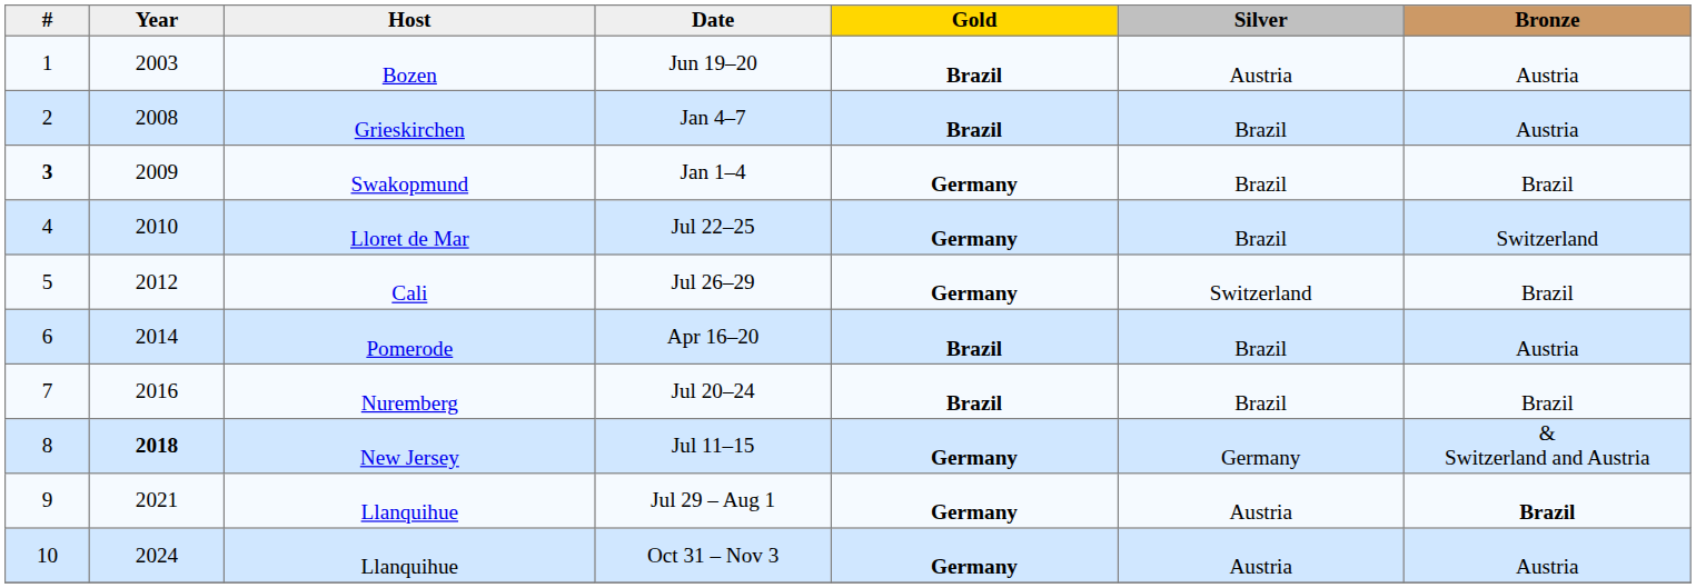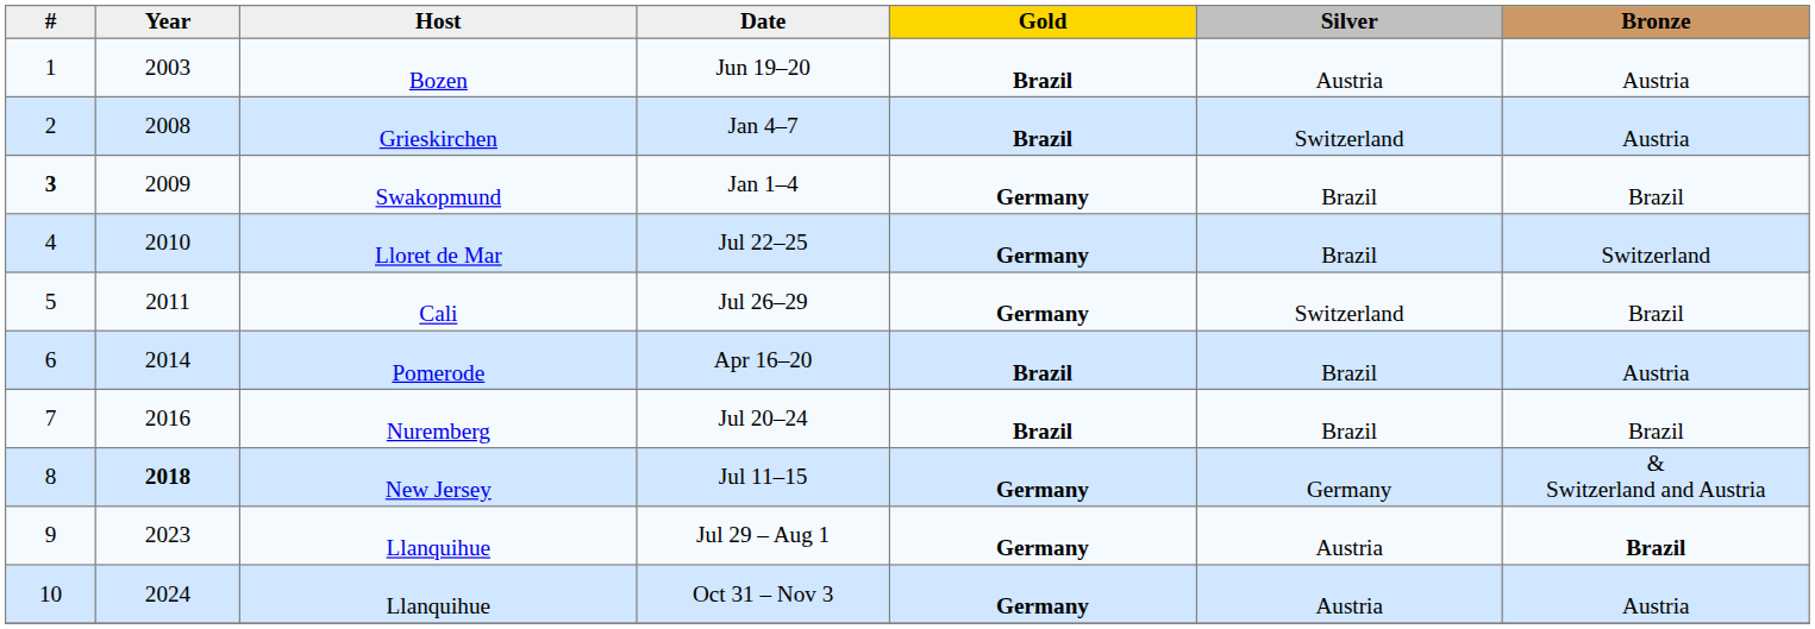 <table class="toccolours" border="1" cellpadding="2" style="border-collapse: collapse; text-align: center; width: 100%; margin: 0 auto;">
 <tr style="background: #efefef;">
 <th width=5%>#</th>
 <th width=8%>Year</th>
 <th width=22%>Host</th>
 <th width=14%>Date</th>
 <th width=17% bgcolor=gold>Gold</th>
 <th width=17% bgcolor=silver>Silver</th>
 <th width=17% bgcolor="#cc9966">Bronze</th>
 </tr>
 <tr bgcolor=#F5FAFF>
 <td>1</td>
 <td>2003</td>
 <td><br><a href='#'>Bozen</a></td>
 <td>Jun 19–20</td>
 <td><br><strong>Brazil</strong></td>
 <td><br>Austria</td>
 <td><br>Austria</td>
 </tr>
 <tr bgcolor=#D0E7FF>
 <td>2</td>
 <td>2008</td>
 <td><br><a href='#'>Grieskirchen</a></td>
 <td>Jan 4–7</td>
 <td> <br><strong>Brazil</strong></td>
-<td><br>Brazil</td>
+<td> <br>Switzerland</td>
 <td><br>Austria</td>
 </tr>
 <tr bgcolor=#F5FAFF>
 <td><strong>3</strong></td>
 <td>2009</td>
 <td><br> <a href='#'>Swakopmund</a></td>
 <td>Jan 1–4</td>
 <td> <br><strong>Germany</strong></td>
 <td><br>Brazil</td>
 <td><br>Brazil</td>
 </tr>
 <tr bgcolor=#D0E7FF>
 <td>4</td>
 <td>2010</td>
 <td><br> <a href='#'>Lloret de Mar</a></td>
 <td>Jul 22–25</td>
 <td> <br><strong>Germany</strong></td>
 <td><br>Brazil</td>
 <td> <br>Switzerland</td>
 </tr>
 <tr bgcolor=#F5FAFF>
 <td>5</td>
-<td>2012</td>
+<td>2011</td>
 <td><br> <a href='#'>Cali</a></td>
 <td>Jul 26–29</td>
 <td> <br><strong>Germany</strong></td>
 <td> <br>Switzerland</td>
 <td><br>Brazil</td>
 </tr>
 <tr bgcolor=#D0E7FF>
 <td>6</td>
 <td>2014</td>
 <td><br> <a href='#'>Pomerode</a></td>
 <td>Apr 16–20</td>
 <td> <br><strong>Brazil</strong></td>
 <td><br>Brazil</td>
 <td> <br>Austria</td>
 </tr>
 <tr bgcolor=#F5FAFF>
 <td>7</td>
 <td>2016</td>
 <td><br> <a href='#'>Nuremberg</a></td>
 <td>Jul 20–24</td>
 <td> <br><strong>Brazil</strong></td>
 <td><br>Brazil</td>
 <td> <br>Brazil</td>
 </tr>
 <tr bgcolor=#D0E7FF>
 <td>8</td>
 <td><strong>2018</strong></td>
 <td><br> <a href='#'>New Jersey</a></td>
 <td>Jul 11–15</td>
 <td> <br><strong>Germany</strong></td>
 <td> <br>Germany</td>
 <td> &  <br>Switzerland and Austria</td>
 </tr>
 <tr bgcolor=#F5FAFF>
 <td>9</td>
-<td>2021</td>
+<td>2023</td>
 <td><br> <a href='#'>Llanquihue</a></td>
 <td>Jul 29 – Aug 1</td>
 <td><br><strong>Germany</strong></td>
 <td><br>Austria</td>
 <td><strong><br>Brazil</strong></td>
 </tr>
 <tr bgcolor=#D0E7FF>
 <td>10</td>
 <td>2024</td>
 <td><br>Llanquihue</td>
 <td>Oct 31 – Nov 3</td>
 <td> <br><strong>Germany</strong></td>
 <td><br>Austria</td>
 <td> <br>Austria</td>
 </tr>
 <tr bgcolor=#F5FAFF>
 </tr>
 </table>
